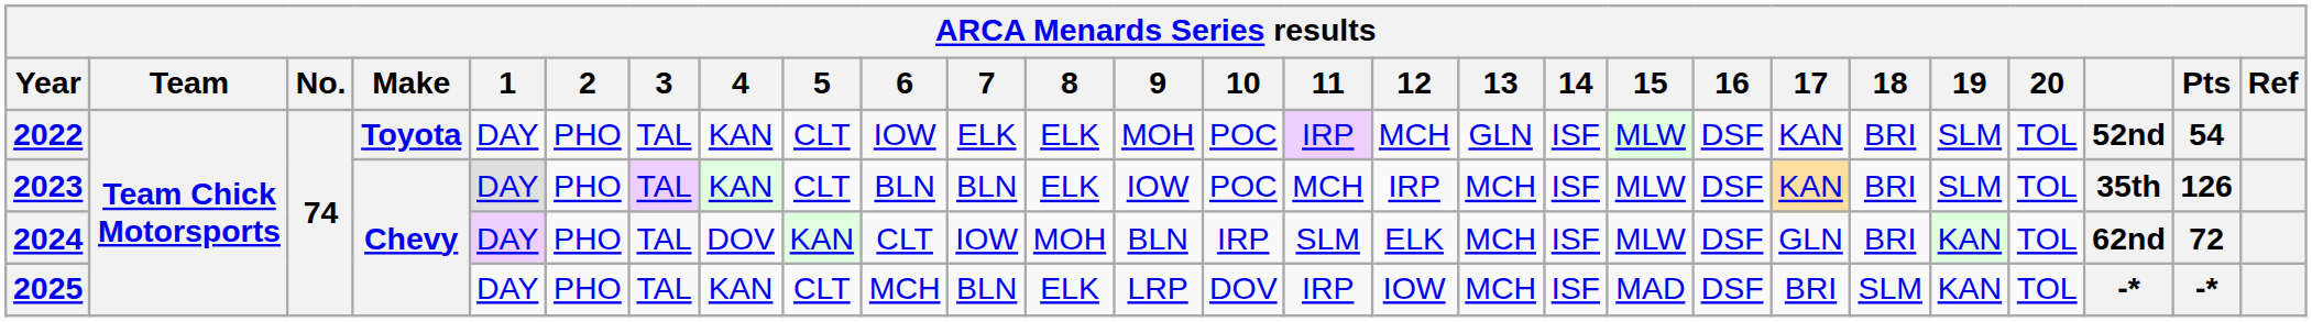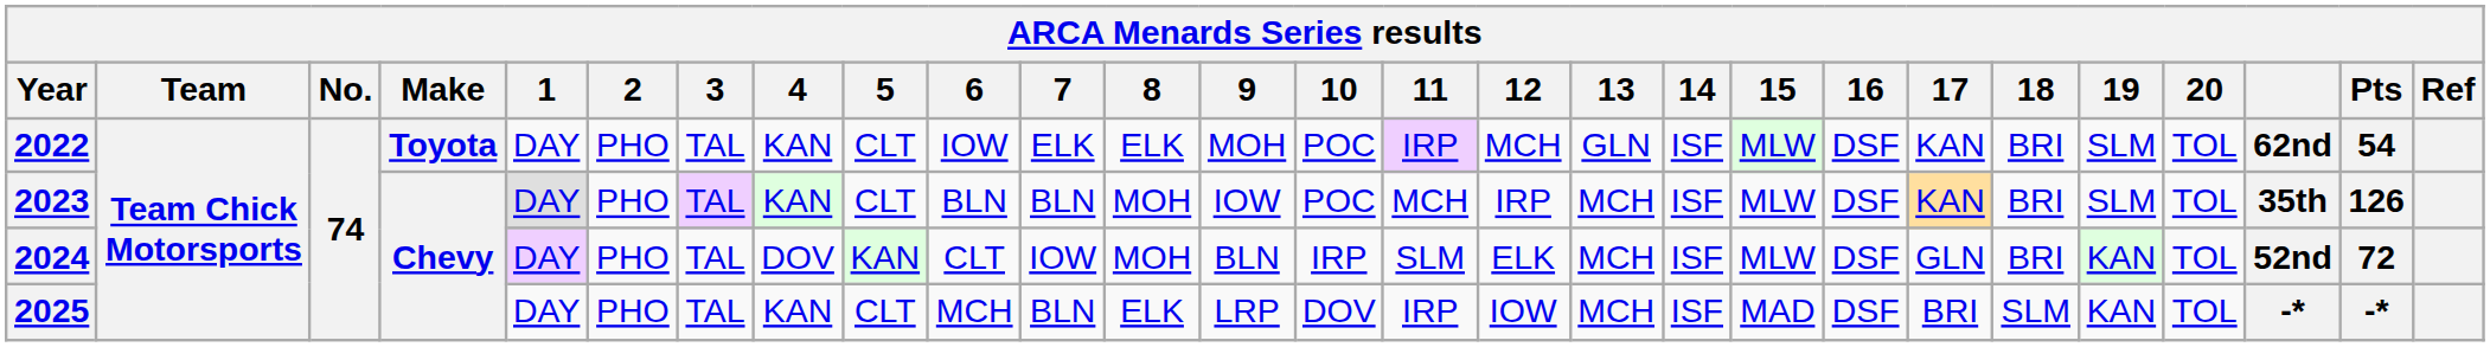 <table class="wikitable" style="text-align:center; font-size:75%">
 <tr>
 <th colspan=27><a href='#'>ARCA Menards Series</a> results</th>
 </tr>
 <tr>
 <th>Year</th>
 <th>Team</th>
 <th>No.</th>
 <th>Make</th>
 <th>1</th>
 <th>2</th>
 <th>3</th>
 <th>4</th>
 <th>5</th>
 <th>6</th>
 <th>7</th>
 <th>8</th>
 <th>9</th>
 <th>10</th>
 <th>11</th>
 <th>12</th>
 <th>13</th>
 <th>14</th>
 <th>15</th>
 <th>16</th>
 <th>17</th>
 <th>18</th>
 <th>19</th>
 <th>20</th>
 <th></th>
 <th>Pts</th>
 <th>Ref</th>
 </tr>
 <tr>
 <th><a href='#'>2022</a></th>
 <th rowspan=4><a href='#'>Team Chick Motorsports</a></th>
 <th rowspan=4>74</th>
 <th><a href='#'>Toyota</a></th>
 <td><a href='#'>DAY</a></td>
 <td><a href='#'>PHO</a></td>
 <td><a href='#'>TAL</a></td>
 <td><a href='#'>KAN</a></td>
 <td><a href='#'>CLT</a></td>
 <td><a href='#'>IOW</a></td>
 <td><a href='#'>ELK</a></td>
 <td><a href='#'>ELK</a></td>
 <td><a href='#'>MOH</a></td>
 <td><a href='#'>POC</a></td>
 <td style="background:#EFCFFF;"><a href='#'>IRP</a><br></td>
 <td><a href='#'>MCH</a></td>
 <td><a href='#'>GLN</a></td>
 <td><a href='#'>ISF</a></td>
 <td style="background:#DFFFDF;"><a href='#'>MLW</a><br></td>
 <td><a href='#'>DSF</a></td>
 <td><a href='#'>KAN</a></td>
 <td><a href='#'>BRI</a></td>
 <td><a href='#'>SLM</a></td>
 <td><a href='#'>TOL</a></td>
-<th>52nd</th>
+<th>62nd</th>
 <th>54</th>
 <th></th>
 </tr>
 <tr>
 <th><a href='#'>2023</a></th>
 <th rowspan=3><a href='#'>Chevy</a></th>
 <td style="background:#DFDFDF;"><a href='#'>DAY</a><br></td>
 <td><a href='#'>PHO</a></td>
 <td style="background:#EFCFFF;"><a href='#'>TAL</a><br></td>
 <td style="background:#DFFFDF;"><a href='#'>KAN</a><br></td>
 <td><a href='#'>CLT</a></td>
 <td><a href='#'>BLN</a></td>
 <td><a href='#'>BLN</a></td>
-<td><a href='#'>ELK</a></td>
+<td><a href='#'>MOH</a></td>
 <td><a href='#'>IOW</a></td>
 <td><a href='#'>POC</a></td>
 <td><a href='#'>MCH</a></td>
 <td><a href='#'>IRP</a></td>
 <td><a href='#'>MCH</a></td>
 <td><a href='#'>ISF</a></td>
 <td><a href='#'>MLW</a></td>
 <td><a href='#'>DSF</a></td>
 <td style="background:#FFDF9F;"><a href='#'>KAN</a><br></td>
 <td><a href='#'>BRI</a></td>
 <td><a href='#'>SLM</a></td>
 <td><a href='#'>TOL</a></td>
 <th>35th</th>
 <th>126</th>
 <th></th>
 </tr>
 <tr>
 <th><a href='#'>2024</a></th>
 <td style="background:#EFCFFF;"><a href='#'>DAY</a><br></td>
 <td><a href='#'>PHO</a></td>
 <td><a href='#'>TAL</a></td>
 <td><a href='#'>DOV</a></td>
 <td style="background:#DFFFDF;"><a href='#'>KAN</a><br></td>
 <td><a href='#'>CLT</a></td>
 <td><a href='#'>IOW</a></td>
 <td><a href='#'>MOH</a></td>
 <td><a href='#'>BLN</a></td>
 <td><a href='#'>IRP</a></td>
 <td><a href='#'>SLM</a></td>
 <td><a href='#'>ELK</a></td>
 <td><a href='#'>MCH</a></td>
 <td><a href='#'>ISF</a></td>
 <td><a href='#'>MLW</a></td>
 <td><a href='#'>DSF</a></td>
 <td><a href='#'>GLN</a></td>
 <td><a href='#'>BRI</a></td>
 <td style="background:#DFFFDF;"><a href='#'>KAN</a><br></td>
 <td><a href='#'>TOL</a></td>
-<th>62nd</th>
+<th>52nd</th>
 <th>72</th>
 <th></th>
 </tr>
 <tr>
 <th><a href='#'>2025</a></th>
 <td><a href='#'>DAY</a></td>
 <td><a href='#'>PHO</a></td>
 <td><a href='#'>TAL</a></td>
 <td><a href='#'>KAN</a></td>
 <td><a href='#'>CLT</a></td>
 <td><a href='#'>MCH</a></td>
 <td><a href='#'>BLN</a></td>
 <td><a href='#'>ELK</a></td>
 <td><a href='#'>LRP</a></td>
 <td><a href='#'>DOV</a></td>
 <td><a href='#'>IRP</a></td>
 <td><a href='#'>IOW</a></td>
 <td><a href='#'>MCH</a></td>
 <td><a href='#'>ISF</a></td>
 <td><a href='#'>MAD</a></td>
 <td><a href='#'>DSF</a></td>
 <td><a href='#'>BRI</a></td>
 <td><a href='#'>SLM</a></td>
 <td><a href='#'>KAN</a></td>
 <td><a href='#'>TOL</a></td>
 <th>-*</th>
 <th>-*</th>
 <th></th>
 </tr>
 </table>
